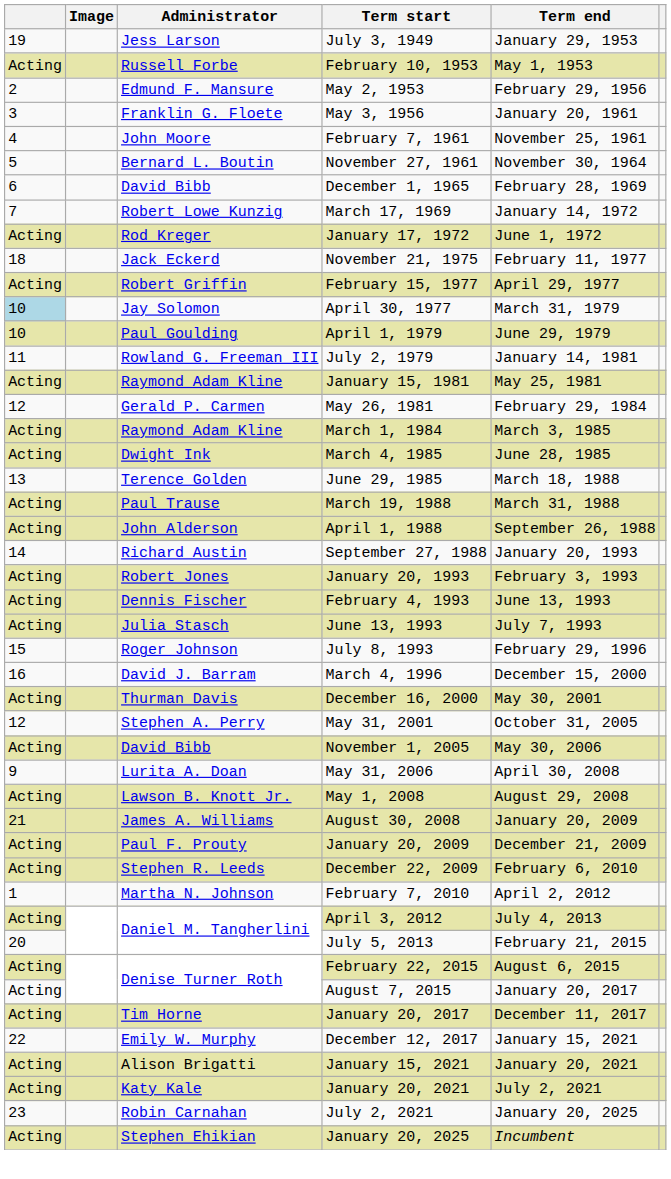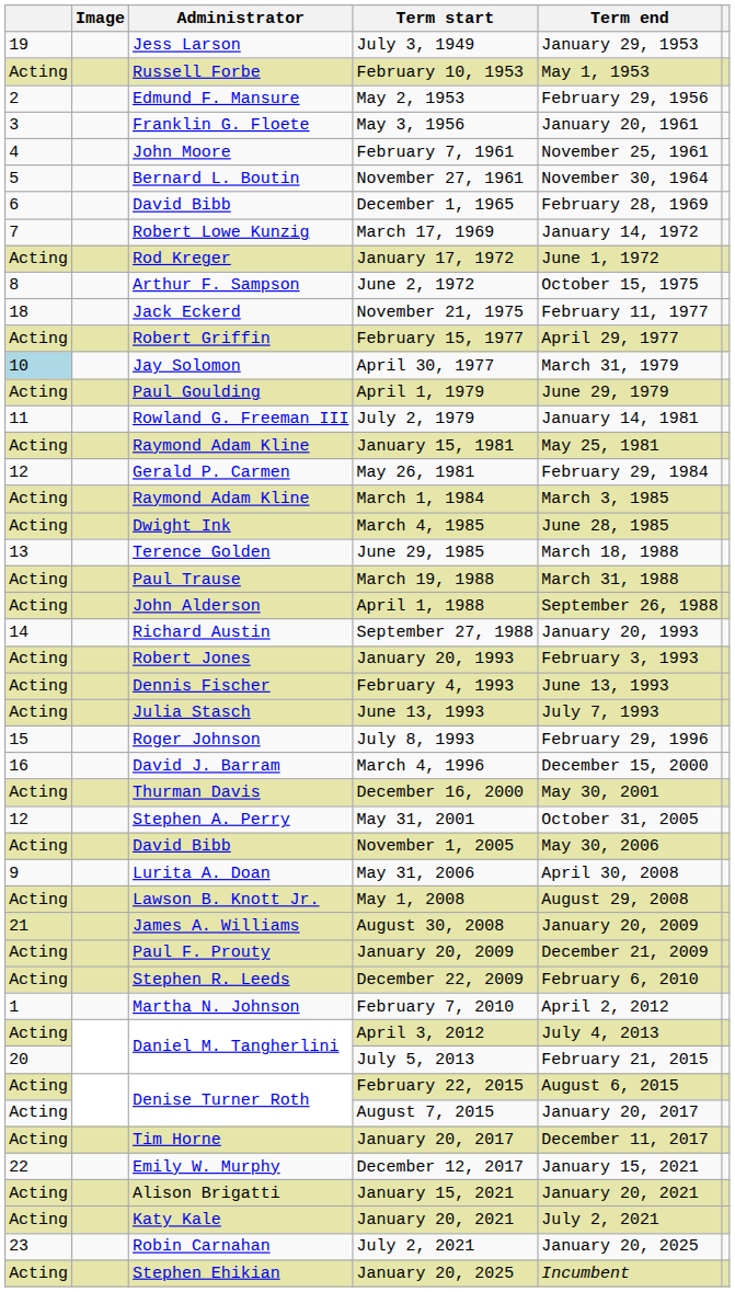 <table class="wikitable">
 <tr>
 <th></th>
 <th>Image</th>
 <th>Administrator</th>
 <th>Term start</th>
 <th>Term end</th>
 <th></th>
 </tr>
 <tr>
 <td>19</td>
 <td></td>
 <td><a href='#'>Jess Larson</a></td>
 <td>July 3, 1949</td>
 <td>January 29, 1953</td>
 <td></td>
 </tr>
 <tr bgcolor="#e6e6aa">
 <td>Acting</td>
 <td></td>
 <td><a href='#'>Russell Forbe</a></td>
 <td>February 10, 1953</td>
 <td>May 1, 1953</td>
 <td></td>
 </tr>
 <tr>
 <td>2</td>
 <td></td>
 <td><a href='#'>Edmund F. Mansure</a></td>
 <td>May 2, 1953</td>
 <td>February 29, 1956</td>
 <td></td>
 </tr>
 <tr>
 <td>3</td>
 <td></td>
 <td><a href='#'>Franklin G. Floete</a></td>
 <td>May 3, 1956</td>
 <td>January 20, 1961</td>
 <td></td>
 </tr>
 <tr>
 <td>4</td>
 <td></td>
 <td><a href='#'>John Moore</a></td>
 <td>February 7, 1961</td>
 <td>November 25, 1961</td>
 <td></td>
 </tr>
 <tr>
 <td>5</td>
 <td></td>
 <td><a href='#'>Bernard L. Boutin</a></td>
 <td>November 27, 1961</td>
 <td>November 30, 1964</td>
 <td></td>
 </tr>
 <tr>
 <td>6</td>
 <td></td>
 <td><a href='#'>David Bibb</a></td>
 <td>December 1, 1965</td>
 <td>February 28, 1969</td>
 <td></td>
 </tr>
 <tr>
 <td>7</td>
 <td></td>
 <td><a href='#'>Robert Lowe Kunzig</a></td>
 <td>March 17, 1969</td>
 <td>January 14, 1972</td>
 <td></td>
 </tr>
 <tr bgcolor="#e6e6aa">
 <td>Acting</td>
 <td></td>
 <td><a href='#'>Rod Kreger</a></td>
 <td>January 17, 1972</td>
 <td>June 1, 1972</td>
 <td></td>
 </tr>
 <tr>
+<td>8</td>
+<td></td>
+<td><a href='#'>Arthur F. Sampson</a></td>
+<td>June 2, 1972</td>
+<td>October 15, 1975</td>
+<td></td>
+</tr>
+<tr>
 <td>18</td>
 <td></td>
 <td><a href='#'>Jack Eckerd</a></td>
 <td>November 21, 1975</td>
 <td>February 11, 1977</td>
 <td></td>
 </tr>
 <tr bgcolor="#e6e6aa">
 <td>Acting</td>
 <td></td>
 <td><a href='#'>Robert Griffin</a></td>
 <td>February 15, 1977</td>
 <td>April 29, 1977</td>
 <td></td>
 </tr>
 <tr>
 <td style="background: lightblue;">10</td>
 <td></td>
 <td><a href='#'>Jay Solomon</a></td>
 <td>April 30, 1977</td>
 <td>March 31, 1979</td>
 <td></td>
 </tr>
 <tr bgcolor="#e6e6aa">
-<td>10</td>
+<td>Acting</td>
 <td></td>
 <td><a href='#'>Paul Goulding</a></td>
 <td>April 1, 1979</td>
 <td>June 29, 1979</td>
 <td></td>
 </tr>
 <tr>
 <td>11</td>
 <td></td>
 <td><a href='#'>Rowland G. Freeman III</a></td>
 <td>July 2, 1979</td>
 <td>January 14, 1981</td>
 <td></td>
 </tr>
 <tr bgcolor="#e6e6aa">
 <td>Acting</td>
 <td></td>
 <td><a href='#'>Raymond Adam Kline</a></td>
 <td>January 15, 1981</td>
 <td>May 25, 1981</td>
 <td></td>
 </tr>
 <tr>
 <td>12</td>
 <td></td>
 <td><a href='#'>Gerald P. Carmen</a></td>
 <td>May 26, 1981</td>
 <td>February 29, 1984</td>
 <td></td>
 </tr>
 <tr bgcolor="#e6e6aa">
 <td>Acting</td>
 <td></td>
 <td><a href='#'>Raymond Adam Kline</a></td>
 <td>March 1, 1984</td>
 <td>March 3, 1985</td>
 <td></td>
 </tr>
 <tr bgcolor="#e6e6aa">
 <td>Acting</td>
 <td></td>
 <td><a href='#'>Dwight Ink</a></td>
 <td>March 4, 1985</td>
 <td>June 28, 1985</td>
 <td></td>
 </tr>
 <tr>
 <td>13</td>
 <td></td>
 <td><a href='#'>Terence Golden</a></td>
 <td>June 29, 1985</td>
 <td>March 18, 1988</td>
 <td></td>
 </tr>
 <tr bgcolor="#e6e6aa">
 <td>Acting</td>
 <td></td>
 <td><a href='#'>Paul Trause</a></td>
 <td>March 19, 1988</td>
 <td>March 31, 1988</td>
 <td></td>
 </tr>
 <tr bgcolor="#e6e6aa">
 <td>Acting</td>
 <td></td>
 <td><a href='#'>John Alderson</a></td>
 <td>April 1, 1988</td>
 <td>September 26, 1988</td>
 <td></td>
 </tr>
 <tr>
 <td>14</td>
 <td></td>
 <td><a href='#'>Richard Austin</a></td>
 <td>September 27, 1988</td>
 <td>January 20, 1993</td>
 <td></td>
 </tr>
 <tr bgcolor="#e6e6aa">
 <td>Acting</td>
 <td></td>
 <td><a href='#'>Robert Jones</a></td>
 <td>January 20, 1993</td>
 <td>February 3, 1993</td>
 <td></td>
 </tr>
 <tr bgcolor="#e6e6aa">
 <td>Acting</td>
 <td></td>
 <td><a href='#'>Dennis Fischer</a></td>
 <td>February 4, 1993</td>
 <td>June 13, 1993</td>
 <td></td>
 </tr>
 <tr bgcolor="#e6e6aa">
 <td>Acting</td>
 <td></td>
 <td><a href='#'>Julia Stasch</a></td>
 <td>June 13, 1993</td>
 <td>July 7, 1993</td>
 <td></td>
 </tr>
 <tr>
 <td>15</td>
 <td></td>
 <td><a href='#'>Roger Johnson</a></td>
 <td>July 8, 1993</td>
 <td>February 29, 1996</td>
 <td></td>
 </tr>
 <tr>
 <td>16</td>
 <td></td>
 <td><a href='#'>David J. Barram</a></td>
 <td>March 4, 1996</td>
 <td>December 15, 2000</td>
 <td></td>
 </tr>
 <tr bgcolor="#e6e6aa">
 <td>Acting</td>
 <td></td>
 <td><a href='#'>Thurman Davis</a></td>
 <td>December 16, 2000</td>
 <td>May 30, 2001</td>
 <td></td>
 </tr>
 <tr>
 <td>12</td>
 <td></td>
 <td><a href='#'>Stephen A. Perry</a></td>
 <td>May 31, 2001</td>
 <td>October 31, 2005</td>
 <td></td>
 </tr>
 <tr bgcolor="#e6e6aa">
 <td>Acting</td>
 <td></td>
 <td><a href='#'>David Bibb</a></td>
 <td>November 1, 2005</td>
 <td>May 30, 2006</td>
 <td></td>
 </tr>
 <tr>
 <td>9</td>
 <td></td>
 <td><a href='#'>Lurita A. Doan</a></td>
 <td>May 31, 2006</td>
 <td>April 30, 2008</td>
 <td></td>
 </tr>
 <tr bgcolor="#e6e6aa">
 <td>Acting</td>
 <td></td>
 <td><a href='#'>Lawson B. Knott Jr.</a></td>
 <td>May 1, 2008</td>
 <td>August 29, 2008</td>
 <td></td>
 </tr>
 <tr bgcolor="#e6e6aa">
 <td>21</td>
 <td></td>
 <td><a href='#'>James A. Williams</a></td>
 <td>August 30, 2008</td>
 <td>January 20, 2009</td>
 <td></td>
 </tr>
 <tr bgcolor="#e6e6aa">
 <td>Acting</td>
 <td></td>
 <td><a href='#'>Paul F. Prouty</a></td>
 <td>January 20, 2009</td>
 <td>December 21, 2009</td>
 <td></td>
 </tr>
 <tr bgcolor="#e6e6aa">
 <td>Acting</td>
 <td></td>
 <td><a href='#'>Stephen R. Leeds</a></td>
 <td>December 22, 2009</td>
 <td>February 6, 2010</td>
 <td></td>
 </tr>
 <tr>
 <td>1</td>
 <td></td>
 <td><a href='#'>Martha N. Johnson</a></td>
 <td>February 7, 2010</td>
 <td>April 2, 2012</td>
 <td></td>
 </tr>
 <tr bgcolor="#e6e6aa">
 <td>Acting</td>
 <td rowspan="2" bgcolor="#ffffff"></td>
 <td rowspan="2" bgcolor="#ffffff"><a href='#'>Daniel M. Tangherlini</a></td>
 <td>April 3, 2012</td>
 <td>July 4, 2013</td>
 <td></td>
 </tr>
 <tr>
 <td>20</td>
 <td>July 5, 2013</td>
 <td>February 21, 2015</td>
 <td></td>
 </tr>
 <tr bgcolor="#e6e6aa">
 <td>Acting</td>
 <td rowspan="2" bgcolor="#ffffff"></td>
 <td rowspan="2" bgcolor="#ffffff"><a href='#'>Denise Turner Roth</a></td>
 <td>February 22, 2015</td>
 <td>August 6, 2015</td>
 <td></td>
 </tr>
 <tr>
 <td>Acting</td>
 <td>August 7, 2015</td>
 <td>January 20, 2017</td>
 <td></td>
 </tr>
 <tr bgcolor="#e6e6aa">
 <td>Acting</td>
 <td></td>
 <td><a href='#'>Tim Horne</a></td>
 <td>January 20, 2017</td>
 <td>December 11, 2017</td>
 <td></td>
 </tr>
 <tr>
 <td>22</td>
 <td></td>
 <td><a href='#'>Emily W. Murphy</a></td>
 <td>December 12, 2017</td>
 <td>January 15, 2021</td>
 <td></td>
 </tr>
 <tr bgcolor="#e6e6aa">
 <td>Acting</td>
 <td></td>
 <td>Alison Brigatti</td>
 <td>January 15, 2021</td>
 <td>January 20, 2021</td>
 <td></td>
 </tr>
 <tr bgcolor="#e6e6aa">
 <td>Acting</td>
 <td></td>
 <td><a href='#'>Katy Kale</a></td>
 <td>January 20, 2021</td>
 <td>July 2, 2021</td>
 <td></td>
 </tr>
 <tr>
 <td>23</td>
 <td></td>
 <td><a href='#'>Robin Carnahan</a></td>
 <td>July 2, 2021</td>
 <td>January 20, 2025</td>
 <td></td>
 </tr>
 <tr bgcolor="#e6e6aa">
 <td>Acting</td>
 <td></td>
 <td><a href='#'>Stephen Ehikian</a></td>
 <td>January 20, 2025</td>
 <td><em>Incumbent</em></td>
 <td></td>
 </tr>
 </table>
